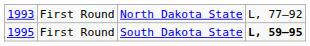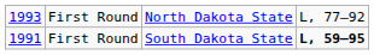 <table class="wikitable">
 <tr align="center">
 <td><a href='#'>1993</a></td>
 <td>First Round</td>
 <td><a href='#'>North Dakota State</a></td>
 <td>L, 77–92</td>
 </tr>
 <tr align="center">
-<td><a href='#'>1995</a></td>
+<td><a href='#'>1991</a></td>
 <td>First Round</td>
 <td><a href='#'>South Dakota State</a></td>
 <td><strong>L, 59–95</strong></td>
 </tr>
 </table>
